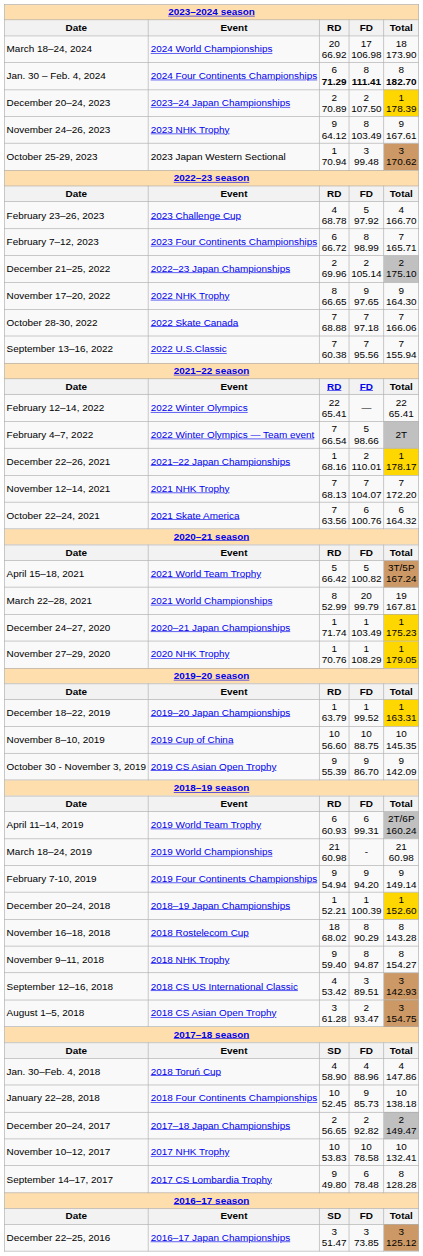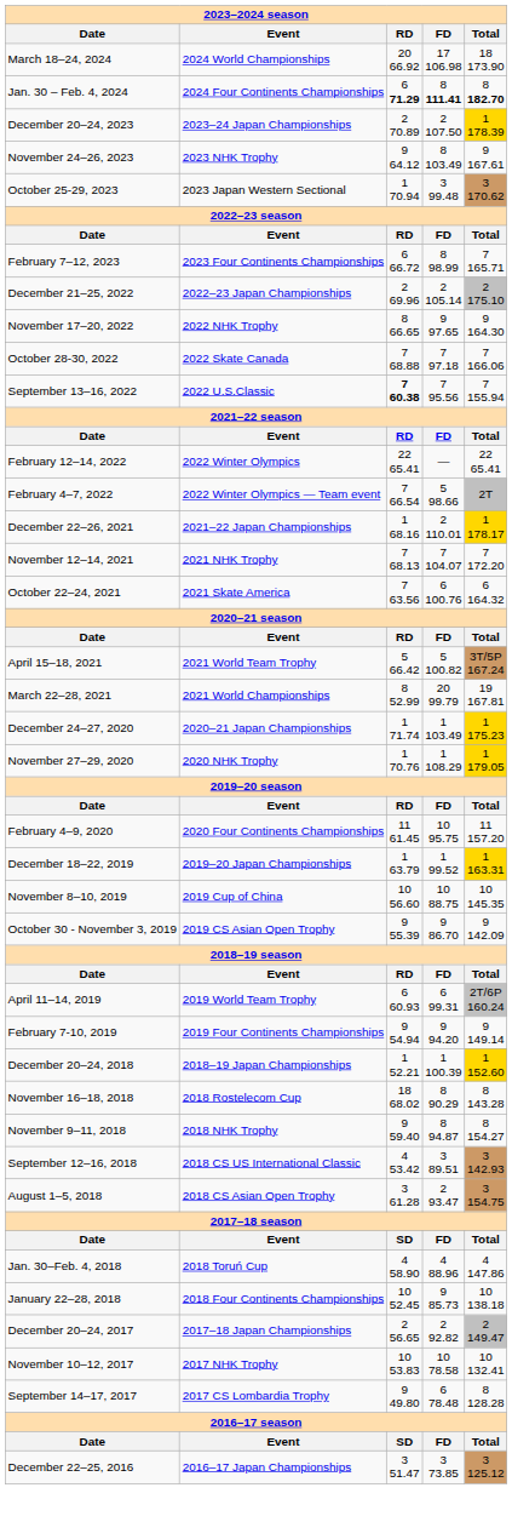 <table class="wikitable">
 <tr>
 <th style="background-color: #ffdead; " colspan=5 align=center><a href='#'><strong>2023–2024 season</strong></a></th>
 </tr>
 <tr>
 <th>Date</th>
 <th>Event</th>
 <th>RD</th>
 <th>FD</th>
 <th>Total</th>
 </tr>
 <tr>
 <td>March 18–24, 2024</td>
 <td><a href='#'>2024 World Championships</a></td>
 <td align=center>20 <br> 66.92</td>
 <td align=center>17 <br> 106.98</td>
 <td align=center>18 <br> 173.90</td>
 </tr>
 <tr>
 <td>Jan. 30 – Feb. 4, 2024</td>
 <td><a href='#'>2024 Four Continents Championships</a></td>
 <td align=center>6 <br> <strong>71.29</strong></td>
 <td align=center>8 <br> <strong>111.41</strong></td>
 <td align=center>8 <br> <strong>182.70</strong></td>
 </tr>
 <tr>
 <td>December 20–24, 2023</td>
 <td><a href='#'>2023–24 Japan Championships</a></td>
 <td align=center>2 <br> 70.89</td>
 <td align=center>2 <br> 107.50</td>
 <td align=center bgcolor=gold>1 <br> 178.39</td>
 </tr>
 <tr>
 <td>November 24–26, 2023</td>
 <td><a href='#'>2023 NHK Trophy</a></td>
 <td align=center>9 <br> 64.12</td>
 <td align=center>8 <br> 103.49</td>
 <td align=center>9 <br> 167.61</td>
 </tr>
 <tr>
 <td>October 25-29, 2023</td>
 <td>2023 Japan Western Sectional</td>
 <td align=center>1 <br> 70.94</td>
 <td align=center>3 <br> 99.48</td>
 <td align=center bgcolor=cc9966>3 <br> 170.62</td>
 </tr>
 <tr>
 <th style="background-color: #ffdead; " colspan=5 align=center><a href='#'>2022–23 season</a></th>
 </tr>
 <tr>
 <th>Date</th>
 <th>Event</th>
 <th>RD</th>
 <th>FD</th>
 <th>Total</th>
 </tr>
 <tr>
-<td>February 23–26, 2023</td>
-<td><a href='#'>2023 Challenge Cup</a></td>
-<td align=center>4 <br> 68.78</td>
-<td align=center>5 <br> 97.92</td>
-<td align=center>4 <br> 166.70</td>
-</tr>
-<tr>
 <td>February 7–12, 2023</td>
 <td><a href='#'>2023 Four Continents Championships</a></td>
 <td align=center>6 <br> 66.72</td>
 <td align=center>8 <br> 98.99</td>
 <td align=center>7 <br> 165.71</td>
 </tr>
 <tr>
 <td>December 21–25, 2022</td>
 <td><a href='#'>2022–23 Japan Championships</a></td>
 <td align=center>2 <br> 69.96</td>
 <td align=center>2 <br> 105.14</td>
 <td align=center bgcolor=silver>2 <br> 175.10</td>
 </tr>
 <tr>
 <td>November 17–20, 2022</td>
 <td><a href='#'>2022 NHK Trophy</a></td>
 <td align=center>8 <br> 66.65</td>
 <td align=center>9 <br> 97.65</td>
 <td align=center>9 <br> 164.30</td>
 </tr>
 <tr>
 <td>October 28-30, 2022</td>
 <td><a href='#'>2022 Skate Canada</a></td>
 <td align=center>7 <br> 68.88</td>
 <td align=center>7 <br> 97.18</td>
 <td align=center>7 <br> 166.06</td>
 </tr>
 <tr>
 <td>September 13–16, 2022</td>
 <td><a href='#'>2022 U.S.Classic</a></td>
-<td align=center>7 <br> 60.38</td>
+<td align=center><strong>7 <br> 60.38</strong></td>
 <td align=center>7 <br> 95.56</td>
 <td align=center>7 <br> 155.94</td>
 </tr>
 <tr>
 <td style="background-color: #ffdead; " colspan=5 align=center><a href='#'><strong>2021–22 season</strong></a></td>
 </tr>
 <tr>
 <th>Date</th>
 <th>Event</th>
 <th><a href='#'>RD</a></th>
 <th><a href='#'>FD</a></th>
 <th>Total</th>
 </tr>
 <tr>
 <td>February 12–14, 2022</td>
 <td><a href='#'>2022 Winter Olympics</a></td>
 <td align=center>22 <br> 65.41</td>
 <td align=center>—</td>
 <td align=center>22<br>65.41</td>
 </tr>
 <tr>
 <td>February 4–7, 2022</td>
 <td><a href='#'>2022 Winter Olympics — Team event</a></td>
 <td align=center>7 <br> 66.54</td>
 <td align=center>5 <br> 98.66</td>
 <td align=center bgcolor=silver>2T <br></td>
 </tr>
 <tr>
 <td>December 22–26, 2021</td>
 <td><a href='#'>2021–22 Japan Championships</a></td>
 <td align=center>1 <br> 68.16</td>
 <td align=center>2 <br> 110.01</td>
 <td align=center bgcolor=gold>1 <br> 178.17</td>
 </tr>
 <tr>
 <td>November 12–14, 2021</td>
 <td><a href='#'>2021 NHK Trophy</a></td>
 <td align=center>7 <br> 68.13</td>
 <td align=center>7 <br> 104.07</td>
 <td align=center>7 <br> 172.20</td>
 </tr>
 <tr>
 <td>October 22–24, 2021</td>
 <td><a href='#'>2021 Skate America</a></td>
 <td align=center>7 <br> 63.56</td>
 <td align=center>6 <br> 100.76</td>
 <td align=center>6 <br> 164.32</td>
 </tr>
 <tr>
 <th colspan="5" style="background-color: #ffdead; " align="center"><a href='#'><strong>2020–21 season</strong></a></th>
 </tr>
 <tr>
 <th>Date</th>
 <th>Event</th>
 <th>RD</th>
 <th>FD</th>
 <th>Total</th>
 </tr>
 <tr>
 <td>April 15–18, 2021</td>
 <td><a href='#'>2021 World Team Trophy</a></td>
 <td align=center>5 <br> 66.42</td>
 <td align=center>5 <br> 100.82</td>
 <td align=center bgcolor=#cc9966>3T/5P <br>167.24</td>
 </tr>
 <tr>
 <td>March 22–28, 2021</td>
 <td><a href='#'>2021 World Championships</a></td>
 <td align="center">8 <br> 52.99</td>
 <td align=center>20 <br> 99.79</td>
 <td align=center>19 <br> 167.81</td>
 </tr>
 <tr>
 <td>December 24–27, 2020</td>
 <td><a href='#'>2020–21 Japan Championships</a></td>
 <td align=center>1 <br> 71.74</td>
 <td align=center>1 <br> 103.49</td>
 <td align=center bgcolor=gold>1 <br> 175.23</td>
 </tr>
 <tr>
 <td>November 27–29, 2020</td>
 <td><a href='#'>2020 NHK Trophy</a></td>
 <td align=center>1 <br> 70.76</td>
 <td align=center>1 <br> 108.29</td>
 <td align=center bgcolor=gold>1<br> 179.05</td>
 </tr>
 <tr>
 <th colspan="5" style="background-color: #ffdead; " align="center"><a href='#'><strong>2019–20 season</strong></a></th>
 </tr>
 <tr>
 <th>Date</th>
 <th>Event</th>
 <th>RD</th>
 <th>FD</th>
 <th>Total</th>
 </tr>
 <tr>
+<td>February 4–9, 2020</td>
+<td><a href='#'>2020 Four Continents Championships</a></td>
+<td align=center>11 <br> 61.45</td>
+<td align=center>10 <br> 95.75</td>
+<td align=center>11 <br> 157.20</td>
+</tr>
+<tr>
 <td>December 18–22, 2019</td>
 <td><a href='#'>2019–20 Japan Championships</a></td>
 <td align=center>1 <br> 63.79</td>
 <td align=center>1 <br> 99.52</td>
 <td align=center  bgcolor=gold>1 <br> 163.31</td>
 </tr>
 <tr>
 <td>November 8–10, 2019</td>
 <td><a href='#'>2019 Cup of China</a></td>
 <td align=center>10 <br> 56.60</td>
 <td align=center>10 <br> 88.75</td>
 <td align=center>10 <br> 145.35</td>
 </tr>
 <tr>
 <td>October 30 - November 3, 2019</td>
 <td><a href='#'>2019 CS Asian Open Trophy</a></td>
 <td align=center>9 <br> 55.39</td>
 <td align=center>9 <br> 86.70</td>
 <td align=center>9 <br> 142.09</td>
 </tr>
 <tr>
 <th colspan="5" style="background-color: #ffdead; "><a href='#'>2018–19 season</a></th>
 </tr>
 <tr>
 <th>Date</th>
 <th>Event</th>
 <th>RD</th>
 <th>FD</th>
 <th>Total</th>
 </tr>
 <tr>
 <td>April 11–14, 2019</td>
 <td><a href='#'>2019 World Team Trophy</a></td>
 <td align=center>6 <br> 60.93</td>
 <td align=center>6 <br> 99.31</td>
 <td align=center bgcolor=silver>2T/6P <br> 160.24</td>
-</tr>
-<tr>
-<td>March 18–24, 2019</td>
-<td><a href='#'>2019 World Championships</a></td>
-<td align=center>21 <br> 60.98</td>
-<td align=center>-</td>
-<td align=center>21 <br> 60.98</td>
 </tr>
 <tr>
 <td>February 7-10, 2019</td>
 <td><a href='#'>2019 Four Continents Championships</a></td>
 <td align=center>9 <br> 54.94</td>
 <td align=center>9 <br> 94.20</td>
 <td align=center>9 <br> 149.14</td>
 </tr>
 <tr>
 <td>December 20–24, 2018</td>
 <td><a href='#'>2018–19 Japan Championships</a></td>
 <td align=center>1 <br> 52.21</td>
 <td align=center>1 <br> 100.39</td>
 <td align=center bgcolor=gold>1 <br> 152.60</td>
 </tr>
 <tr>
 <td>November 16–18, 2018</td>
 <td><a href='#'>2018 Rostelecom Cup</a></td>
 <td align=center>18 <br> 68.02</td>
 <td align="center">8 <br> 90.29</td>
 <td align="center">8 <br> 143.28</td>
 </tr>
 <tr>
 <td>November 9–11, 2018</td>
 <td><a href='#'>2018 NHK Trophy</a></td>
 <td align="center">9 <br> 59.40</td>
 <td align="center">8 <br> 94.87</td>
 <td align="center">8 <br> 154.27</td>
 </tr>
 <tr>
 <td>September 12–16, 2018</td>
 <td><a href='#'>2018 CS US International Classic</a></td>
 <td align="center">4 <br> 53.42</td>
 <td align="center">3 <br> 89.51</td>
 <td align="center" bgcolor="cc9966">3 <br> 142.93</td>
 </tr>
 <tr>
 <td>August 1–5, 2018</td>
 <td><a href='#'>2018 CS Asian Open Trophy</a></td>
 <td align="center">3 <br> 61.28</td>
 <td align="center">2 <br> 93.47</td>
 <td align="center" bgcolor="cc9966">3 <br> 154.75</td>
 </tr>
 <tr>
 <th colspan="5" style="background-color: #ffdead; "><a href='#'>2017–18 season</a></th>
 </tr>
 <tr>
 <th>Date</th>
 <th>Event</th>
 <th>SD</th>
 <th>FD</th>
 <th>Total</th>
 </tr>
 <tr>
 <td>Jan. 30–Feb. 4, 2018</td>
 <td><a href='#'>2018 Toruń Cup</a></td>
 <td align="center">4 <br> 58.90</td>
 <td align="center">4 <br> 88.96</td>
 <td align="center">4 <br> 147.86</td>
 </tr>
 <tr>
 <td>January 22–28, 2018</td>
 <td><a href='#'>2018 Four Continents Championships</a></td>
 <td align="center">10 <br> 52.45</td>
 <td align="center">9 <br> 85.73</td>
 <td align="center">10 <br> 138.18</td>
 </tr>
 <tr>
 <td>December 20–24, 2017</td>
 <td><a href='#'>2017–18 Japan Championships</a></td>
 <td align="center">2 <br> 56.65</td>
 <td align="center">2 <br> 92.82</td>
 <td align="center" bgcolor="silver">2 <br> 149.47</td>
 </tr>
 <tr>
 <td>November 10–12, 2017</td>
 <td><a href='#'>2017 NHK Trophy</a></td>
 <td align="center">10 <br> 53.83</td>
 <td align="center">10 <br> 78.58</td>
 <td align="center">10 <br> 132.41</td>
 </tr>
 <tr>
 <td>September 14–17, 2017</td>
 <td><a href='#'>2017 CS Lombardia Trophy</a></td>
 <td align="center">9 <br> 49.80</td>
 <td align="center">6 <br> 78.48</td>
 <td align="center">8 <br> 128.28</td>
 </tr>
 <tr>
 <th colspan="5" style="background-color: #ffdead; "><a href='#'>2016–17 season</a></th>
 </tr>
 <tr>
 <th>Date</th>
 <th>Event</th>
 <th>SD</th>
 <th>FD</th>
 <th>Total</th>
 </tr>
 <tr>
 <td>December 22–25, 2016</td>
 <td><a href='#'>2016–17 Japan Championships</a></td>
 <td align="center">3 <br> 51.47</td>
 <td align="center">3 <br> 73.85</td>
 <td align="center" bgcolor="cc9966">3 <br> 125.12</td>
 </tr>
 </table>
